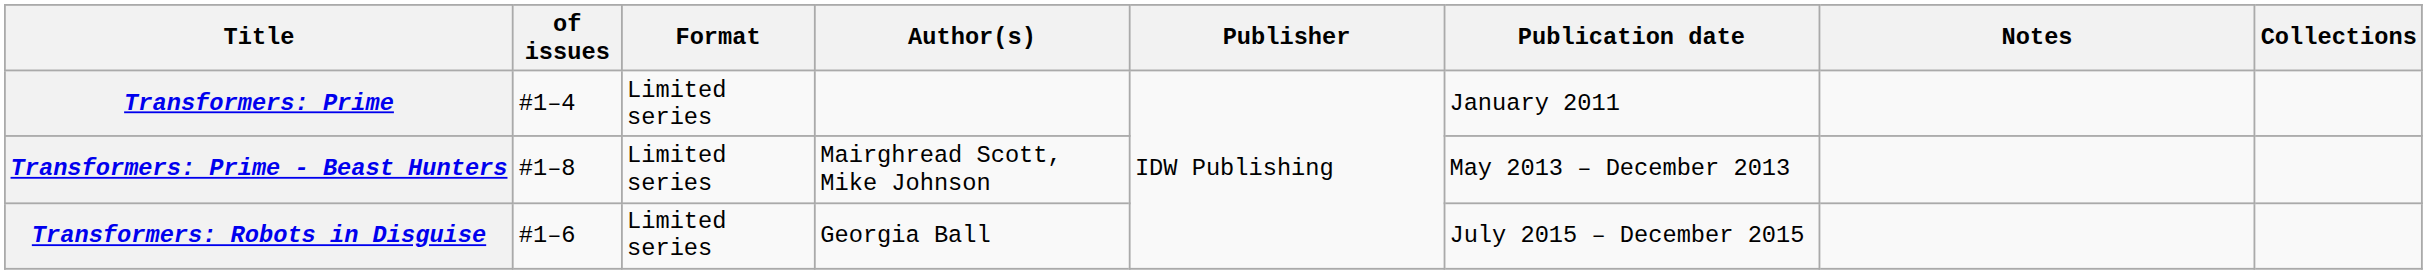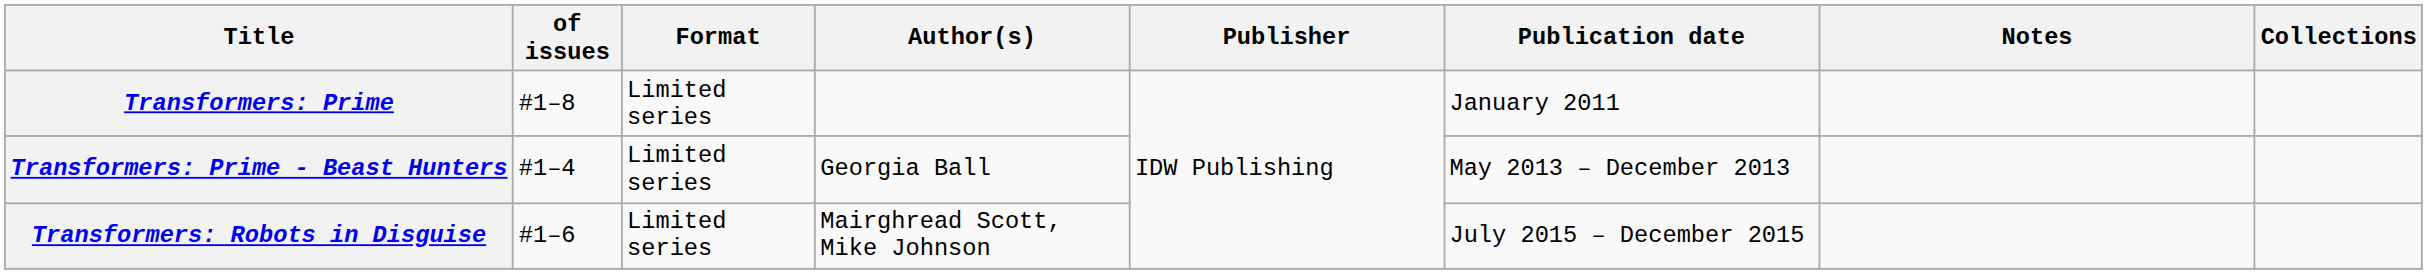 <table class="wikitable">
 <tr>
 <th>Title</th>
 <th style="width:40pt"> of issues</th>
 <th style="width:75pt">Format</th>
 <th style="width:125pt">Author(s)</th>
 <th style="width:125pt">Publisher</th>
 <th style="width:150pt">Publication date</th>
 <th style="width:175pt">Notes</th>
 <th>Collections</th>
 </tr>
 <tr>
 <th><em><a href='#'>Transformers: Prime</a></em></th>
-<td>#1–4</td>
+<td>#1–8</td>
 <td>Limited series</td>
 <td></td>
 <td rowspan="3">IDW Publishing</td>
 <td>January 2011</td>
 <td></td>
 <td></td>
 </tr>
 <tr>
 <th><em><a href='#'>Transformers: Prime - Beast Hunters</a></em></th>
-<td>#1–8</td>
+<td>#1–4</td>
 <td>Limited series</td>
-<td>Mairghread Scott, Mike Johnson</td>
+<td>Georgia Ball</td>
 <td>May 2013 – December 2013</td>
 <td></td>
 <td></td>
 </tr>
 <tr>
 <th><em><a href='#'>Transformers: Robots in Disguise</a></em></th>
 <td>#1–6</td>
 <td>Limited series</td>
-<td>Georgia Ball</td>
+<td>Mairghread Scott, Mike Johnson</td>
 <td>July 2015 – December 2015</td>
 <td></td>
 <td></td>
 </tr>
 </table>
